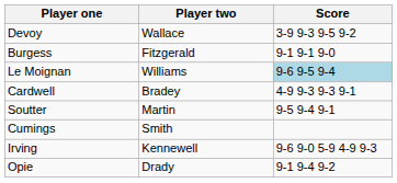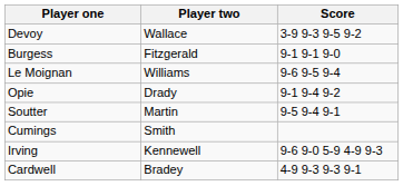 <table class="wikitable">
 <tr>
 <th width=170>Player one</th>
 <th width=170>Player two</th>
 <th width=150>Score</th>
 </tr>
 <tr>
 <td> Devoy</td>
 <td> Wallace</td>
 <td>3-9 9-3 9-5 9-2</td>
 </tr>
 <tr>
 <td> Burgess</td>
 <td> Fitzgerald</td>
 <td>9-1 9-1 9-0</td>
 </tr>
 <tr>
 <td> Le Moignan</td>
 <td> Williams</td>
-<td style="background: lightblue;">9-6 9-5 9-4</td>
+<td>9-6 9-5 9-4</td>
 </tr>
 <tr>
-<td> Cardwell</td>
-<td> Bradey</td>
-<td>4-9 9-3 9-3 9-1</td>
+<td> Opie</td>
+<td> Drady</td>
+<td>9-1 9-4 9-2</td>
 </tr>
 <tr>
 <td> Soutter</td>
 <td> Martin</td>
 <td>9-5 9-4 9-1</td>
 </tr>
 <tr>
 <td> Cumings</td>
 <td> Smith</td>
 <td></td>
 </tr>
 <tr>
 <td> Irving</td>
 <td> Kennewell</td>
 <td>9-6 9-0 5-9 4-9 9-3</td>
 </tr>
 <tr>
-<td> Opie</td>
-<td> Drady</td>
-<td>9-1 9-4 9-2</td>
+<td> Cardwell</td>
+<td> Bradey</td>
+<td>4-9 9-3 9-3 9-1</td>
 </tr>
 </table>
